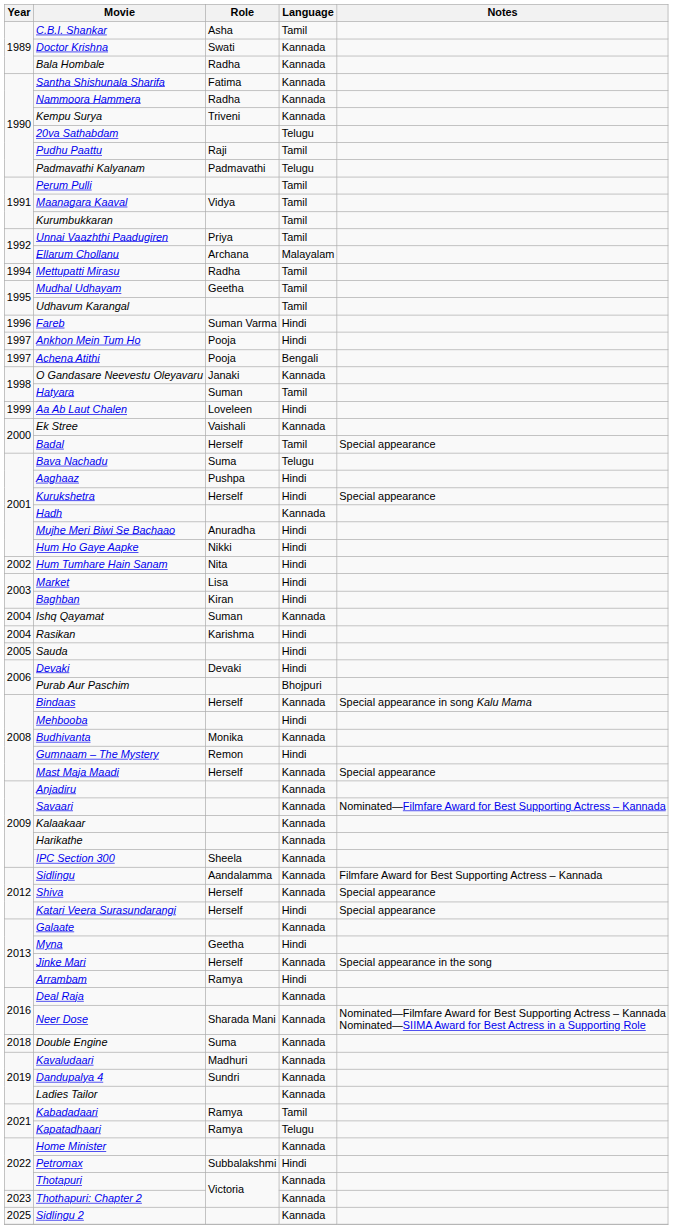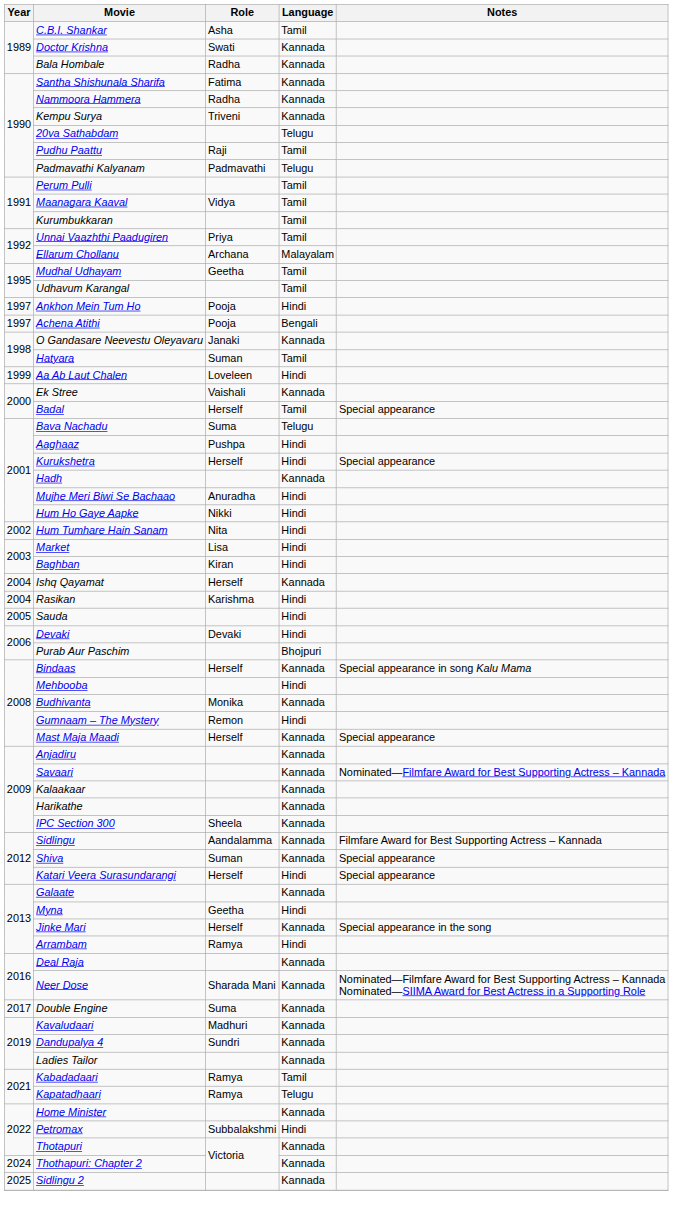 <table class="wikitable">
 <tr>
 <th>Year</th>
 <th>Movie</th>
 <th>Role</th>
 <th>Language</th>
 <th>Notes</th>
 </tr>
 <tr>
 <td rowspan="3">1989</td>
 <td><em><a href='#'>C.B.I. Shankar</a></em></td>
 <td>Asha</td>
 <td>Tamil</td>
 <td></td>
 </tr>
 <tr>
 <td><em><a href='#'>Doctor Krishna</a></em></td>
 <td>Swati</td>
 <td>Kannada</td>
 <td></td>
 </tr>
 <tr>
 <td><em>Bala Hombale</em></td>
 <td>Radha</td>
 <td>Kannada</td>
 <td></td>
 </tr>
 <tr>
 <td rowspan="6">1990</td>
 <td><em><a href='#'>Santha Shishunala Sharifa</a></em></td>
 <td>Fatima</td>
 <td>Kannada</td>
 <td></td>
 </tr>
 <tr>
 <td><em><a href='#'>Nammoora Hammera</a></em></td>
 <td>Radha</td>
 <td>Kannada</td>
 <td></td>
 </tr>
 <tr>
 <td><em>Kempu Surya</em></td>
 <td>Triveni</td>
 <td>Kannada</td>
 <td></td>
 </tr>
 <tr>
 <td><em><a href='#'>20va Sathabdam</a></em></td>
 <td></td>
 <td>Telugu</td>
 <td></td>
 </tr>
 <tr>
 <td><em><a href='#'>Pudhu Paattu</a></em></td>
 <td>Raji</td>
 <td>Tamil</td>
 <td></td>
 </tr>
 <tr>
 <td><em>Padmavathi Kalyanam</em></td>
 <td>Padmavathi</td>
 <td>Telugu</td>
 <td></td>
 </tr>
 <tr>
 <td rowspan="3">1991</td>
 <td><em><a href='#'>Perum Pulli</a></em></td>
 <td></td>
 <td>Tamil</td>
 <td></td>
 </tr>
 <tr>
 <td><em><a href='#'>Maanagara Kaaval</a></em></td>
 <td>Vidya</td>
 <td>Tamil</td>
 <td></td>
 </tr>
 <tr>
 <td><em>Kurumbukkaran</em></td>
 <td></td>
 <td>Tamil</td>
 <td></td>
 </tr>
 <tr>
 <td rowspan="2">1992</td>
 <td><em><a href='#'>Unnai Vaazhthi Paadugiren</a></em></td>
 <td>Priya</td>
 <td>Tamil</td>
 <td></td>
 </tr>
 <tr>
 <td><em><a href='#'>Ellarum Chollanu</a></em></td>
 <td>Archana</td>
 <td>Malayalam</td>
 <td></td>
 </tr>
 <tr>
-<td>1994</td>
-<td><em><a href='#'>Mettupatti Mirasu</a></em></td>
-<td>Radha</td>
-<td>Tamil</td>
-<td></td>
-</tr>
-<tr>
 <td rowspan="2">1995</td>
 <td><em><a href='#'>Mudhal Udhayam</a></em></td>
 <td>Geetha</td>
 <td>Tamil</td>
 <td></td>
 </tr>
 <tr>
 <td><em>Udhavum Karangal</em></td>
 <td></td>
 <td>Tamil</td>
-<td></td>
-</tr>
-<tr>
-<td>1996</td>
-<td><em><a href='#'>Fareb</a></em></td>
-<td>Suman Varma</td>
-<td>Hindi</td>
 <td></td>
 </tr>
 <tr>
 <td>1997</td>
 <td><em><a href='#'>Ankhon Mein Tum Ho</a></em></td>
 <td>Pooja</td>
 <td>Hindi</td>
 <td></td>
 </tr>
 <tr>
 <td>1997</td>
 <td><em><a href='#'>Achena Atithi</a></em></td>
 <td>Pooja</td>
 <td>Bengali</td>
 <td></td>
 </tr>
 <tr>
 <td rowspan="2">1998</td>
 <td><em>O Gandasare Neevestu Oleyavaru</em></td>
 <td>Janaki</td>
 <td>Kannada</td>
 <td></td>
 </tr>
 <tr>
 <td><em><a href='#'>Hatyara</a></em></td>
 <td>Suman</td>
 <td>Tamil</td>
 <td></td>
 </tr>
 <tr>
 <td>1999</td>
 <td><em><a href='#'>Aa Ab Laut Chalen</a></em></td>
 <td>Loveleen</td>
 <td>Hindi</td>
 <td></td>
 </tr>
 <tr>
 <td rowspan="2">2000</td>
 <td><em>Ek Stree</em></td>
 <td>Vaishali</td>
 <td>Kannada</td>
 <td></td>
 </tr>
 <tr>
 <td><em><a href='#'>Badal</a></em></td>
 <td>Herself</td>
 <td>Tamil</td>
 <td>Special appearance</td>
 </tr>
 <tr>
 <td rowspan="6">2001</td>
 <td><em><a href='#'>Bava Nachadu</a></em></td>
 <td>Suma</td>
 <td>Telugu</td>
 <td></td>
 </tr>
 <tr>
 <td><em><a href='#'>Aaghaaz</a></em></td>
 <td>Pushpa</td>
 <td>Hindi</td>
 <td></td>
 </tr>
 <tr>
 <td><em><a href='#'>Kurukshetra</a></em></td>
 <td>Herself</td>
 <td>Hindi</td>
 <td>Special appearance</td>
 </tr>
 <tr>
 <td><em><a href='#'>Hadh</a></em></td>
 <td></td>
 <td>Kannada</td>
 <td></td>
 </tr>
 <tr>
 <td><em><a href='#'>Mujhe Meri Biwi Se Bachaao</a></em></td>
 <td>Anuradha</td>
 <td>Hindi</td>
 <td></td>
 </tr>
 <tr>
 <td><em><a href='#'>Hum Ho Gaye Aapke</a></em></td>
 <td>Nikki</td>
 <td>Hindi</td>
 <td></td>
 </tr>
 <tr>
 <td>2002</td>
 <td><em><a href='#'>Hum Tumhare Hain Sanam</a></em></td>
 <td>Nita</td>
 <td>Hindi</td>
 <td></td>
 </tr>
 <tr>
 <td rowspan="2">2003</td>
 <td><em><a href='#'>Market</a></em></td>
 <td>Lisa</td>
 <td>Hindi</td>
 <td></td>
 </tr>
 <tr>
 <td><em><a href='#'>Baghban</a></em></td>
 <td>Kiran</td>
 <td>Hindi</td>
 <td></td>
 </tr>
 <tr>
 <td>2004</td>
 <td><em>Ishq Qayamat</em></td>
-<td>Suman</td>
+<td>Herself</td>
 <td>Kannada</td>
 <td></td>
 </tr>
 <tr>
 <td>2004</td>
 <td><em>Rasikan</em></td>
 <td>Karishma</td>
 <td>Hindi</td>
 </tr>
 <tr>
 <td>2005</td>
 <td><em>Sauda</em></td>
 <td></td>
 <td>Hindi</td>
 <td></td>
 </tr>
 <tr>
 <td rowspan="2">2006</td>
 <td><em><a href='#'>Devaki</a></em></td>
 <td>Devaki</td>
 <td>Hindi</td>
 <td></td>
 </tr>
 <tr>
 <td><em>Purab Aur Paschim</em></td>
 <td></td>
 <td>Bhojpuri</td>
 <td></td>
 </tr>
 <tr>
 <td rowspan="5">2008</td>
 <td><em><a href='#'>Bindaas</a></em></td>
 <td>Herself</td>
 <td>Kannada</td>
 <td>Special appearance in song <em>Kalu Mama</em></td>
 </tr>
 <tr>
 <td><em><a href='#'>Mehbooba</a></em></td>
 <td></td>
 <td>Hindi</td>
 <td></td>
 </tr>
 <tr>
 <td><em><a href='#'>Budhivanta</a></em></td>
 <td>Monika</td>
 <td>Kannada</td>
 <td></td>
 </tr>
 <tr>
 <td><em><a href='#'>Gumnaam – The Mystery</a></em></td>
 <td>Remon</td>
 <td>Hindi</td>
 <td></td>
 </tr>
 <tr>
 <td><em><a href='#'>Mast Maja Maadi</a></em></td>
 <td>Herself</td>
 <td>Kannada</td>
 <td>Special appearance</td>
 </tr>
 <tr>
 <td rowspan="5">2009</td>
 <td><em><a href='#'>Anjadiru</a></em></td>
 <td></td>
 <td>Kannada</td>
 <td></td>
 </tr>
 <tr>
 <td><em><a href='#'>Savaari</a></em></td>
 <td></td>
 <td>Kannada</td>
 <td>Nominated—<a href='#'>Filmfare Award for Best Supporting Actress – Kannada</a></td>
 </tr>
 <tr>
 <td><em>Kalaakaar</em></td>
 <td></td>
 <td>Kannada</td>
 <td></td>
 </tr>
 <tr>
 <td><em>Harikathe</em></td>
 <td></td>
 <td>Kannada</td>
 <td></td>
 </tr>
 <tr>
 <td><em><a href='#'>IPC Section 300</a></em></td>
 <td>Sheela</td>
 <td>Kannada</td>
 <td></td>
 </tr>
 <tr>
 <td rowspan="3">2012</td>
 <td><em><a href='#'>Sidlingu</a></em></td>
 <td>Aandalamma</td>
 <td>Kannada</td>
 <td>Filmfare Award for Best Supporting Actress – Kannada</td>
 </tr>
 <tr>
 <td><em><a href='#'>Shiva</a></em></td>
-<td>Herself</td>
+<td>Suman</td>
 <td>Kannada</td>
 <td>Special appearance</td>
 </tr>
 <tr>
 <td><em><a href='#'>Katari Veera Surasundarangi</a></em></td>
 <td>Herself</td>
 <td>Hindi</td>
 <td>Special appearance</td>
 </tr>
 <tr>
 <td rowspan="4">2013</td>
 <td><em><a href='#'>Galaate</a></em></td>
 <td></td>
 <td>Kannada</td>
 <td></td>
 </tr>
 <tr>
 <td><em><a href='#'>Myna</a></em></td>
 <td>Geetha</td>
 <td>Hindi</td>
 <td></td>
 </tr>
 <tr>
 <td><em><a href='#'>Jinke Mari</a></em></td>
 <td>Herself</td>
 <td>Kannada</td>
 <td>Special appearance in the song</td>
 </tr>
 <tr>
 <td><em><a href='#'>Arrambam</a></em></td>
 <td>Ramya</td>
 <td>Hindi</td>
 <td></td>
 </tr>
 <tr>
 <td rowspan="2">2016</td>
 <td><em><a href='#'>Deal Raja</a></em></td>
 <td></td>
 <td>Kannada</td>
 <td></td>
 </tr>
 <tr>
 <td><em><a href='#'>Neer Dose</a></em></td>
 <td>Sharada Mani</td>
 <td>Kannada</td>
 <td>Nominated—Filmfare Award for Best Supporting Actress – Kannada<br>Nominated—<a href='#'>SIIMA Award for Best Actress in a Supporting Role</a></td>
 </tr>
 <tr>
-<td>2018</td>
+<td>2017</td>
 <td><em>Double Engine</em></td>
 <td>Suma</td>
 <td>Kannada</td>
 <td></td>
 </tr>
 <tr>
 <td rowspan="3">2019</td>
 <td><em><a href='#'>Kavaludaari</a></em></td>
 <td>Madhuri</td>
 <td>Kannada</td>
 <td></td>
 </tr>
 <tr>
 <td><em><a href='#'>Dandupalya 4</a></em></td>
 <td>Sundri</td>
 <td>Kannada</td>
 <td></td>
 </tr>
 <tr>
 <td><em>Ladies Tailor</em></td>
 <td></td>
 <td>Kannada</td>
 <td></td>
 </tr>
 <tr>
 <td rowspan="2">2021</td>
 <td><em><a href='#'>Kabadadaari</a></em></td>
 <td>Ramya</td>
 <td>Tamil</td>
 <td></td>
 </tr>
 <tr>
 <td><em><a href='#'>Kapatadhaari</a></em></td>
 <td>Ramya</td>
 <td>Telugu</td>
 <td></td>
 </tr>
 <tr>
 <td rowspan="3">2022</td>
 <td><em><a href='#'>Home Minister</a></em></td>
 <td></td>
 <td>Kannada</td>
 <td></td>
 </tr>
 <tr>
 <td><em><a href='#'>Petromax</a></em></td>
 <td>Subbalakshmi</td>
 <td>Hindi</td>
 <td></td>
 </tr>
 <tr>
 <td><em><a href='#'>Thotapuri</a></em></td>
 <td rowspan="2">Victoria</td>
 <td>Kannada</td>
 <td></td>
 </tr>
 <tr>
-<td>2023</td>
+<td>2024</td>
 <td><em><a href='#'>Thothapuri: Chapter 2</a></em></td>
 <td>Kannada</td>
 <td></td>
 </tr>
 <tr>
 <td>2025</td>
 <td><em><a href='#'>Sidlingu 2</a></em></td>
 <td></td>
 <td>Kannada</td>
 <td></td>
 </tr>
 <tr>
 </tr>
 </table>
